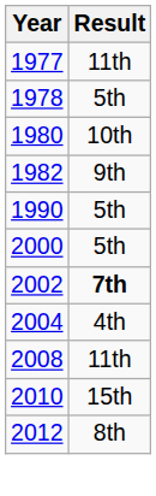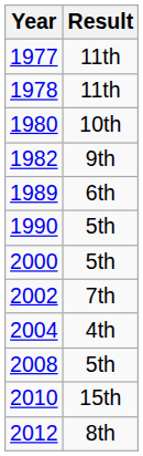 <table class="wikitable" style="text-align:center">
 <tr>
 <th>Year</th>
 <th>Result</th>
 </tr>
 <tr>
 <td><a href='#'>1977</a></td>
 <td>11th</td>
 </tr>
 <tr>
 <td><a href='#'>1978</a></td>
-<td>5th</td>
+<td>11th</td>
 </tr>
 <tr>
 <td><a href='#'>1980</a></td>
 <td>10th</td>
 </tr>
 <tr>
 <td><a href='#'>1982</a></td>
 <td>9th</td>
+</tr>
+<tr>
+<td><a href='#'>1989</a></td>
+<td>6th</td>
 </tr>
 <tr>
 <td><a href='#'>1990</a></td>
 <td>5th</td>
 </tr>
 <tr>
 <td><a href='#'>2000</a></td>
 <td>5th</td>
 </tr>
 <tr>
 <td><a href='#'>2002</a></td>
-<td><strong>7th</strong></td>
+<td>7th</td>
 </tr>
 <tr>
 <td><a href='#'>2004</a></td>
 <td>4th</td>
 </tr>
 <tr>
 <td><a href='#'>2008</a></td>
-<td>11th</td>
+<td>5th</td>
 </tr>
 <tr>
 <td><a href='#'>2010</a></td>
 <td>15th</td>
 </tr>
 <tr>
 <td><a href='#'>2012</a></td>
 <td>8th</td>
 </tr>
 </table>
